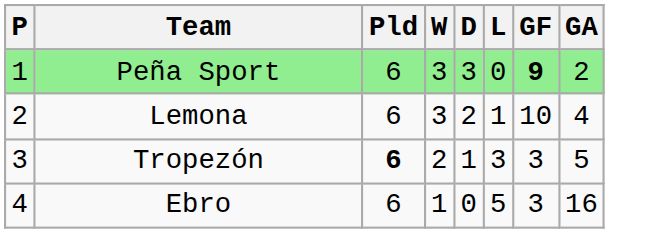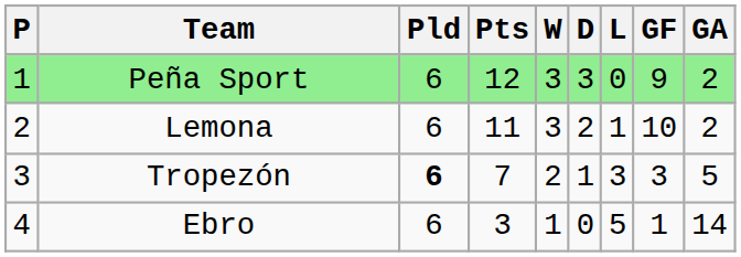 <table class="wikitable sortable" style="text-align: center;">
 <tr>
 <th align="center">P</th>
 <th width=150>Team</th>
 <th align="center">Pld</th>
+<th align="center">Pts</th>
 <th align="center">W</th>
 <th align="center">D</th>
 <th align="center">L</th>
 <th align="center">GF</th>
 <th align="center">GA</th>
 </tr>
 <tr align=center style="background:#90EE90;">
 <td>1</td>
 <td>Peña Sport</td>
 <td>6</td>
+<td>12</td>
 <td>3</td>
 <td>3</td>
 <td>0</td>
-<td><strong>9</strong></td>
+<td>9</td>
 <td>2</td>
 </tr>
 <tr>
 <td>2</td>
 <td>Lemona</td>
 <td>6</td>
+<td>11</td>
 <td>3</td>
 <td>2</td>
 <td>1</td>
 <td>10</td>
-<td>4</td>
+<td>2</td>
 </tr>
 <tr>
 <td>3</td>
 <td>Tropezón</td>
 <td><strong>6</strong></td>
+<td>7</td>
 <td>2</td>
 <td>1</td>
 <td>3</td>
 <td>3</td>
 <td>5</td>
 </tr>
 <tr>
 <td>4</td>
 <td>Ebro</td>
 <td>6</td>
+<td>3</td>
 <td>1</td>
 <td>0</td>
 <td>5</td>
-<td>3</td>
-<td>16</td>
+<td>1</td>
+<td>14</td>
 </tr>
 </table>
